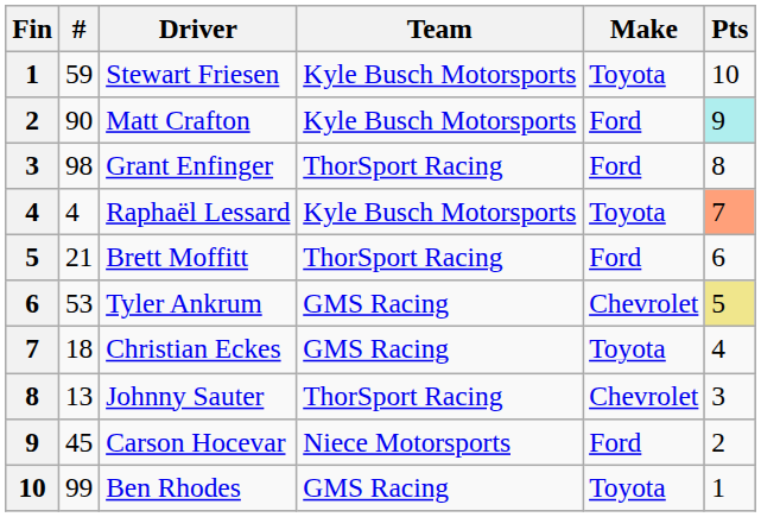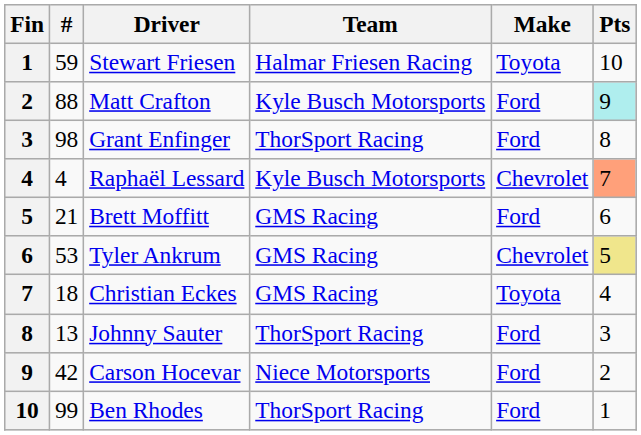 <table class="wikitable" style="font-size:95%">
 <tr>
 <th>Fin</th>
 <th>#</th>
 <th>Driver</th>
 <th>Team</th>
 <th>Make</th>
 <th>Pts</th>
 </tr>
 <tr>
 <th>1</th>
 <td>59</td>
 <td><a href='#'>Stewart Friesen</a></td>
-<td><a href='#'>Kyle Busch Motorsports</a></td>
+<td><a href='#'>Halmar Friesen Racing</a></td>
 <td><a href='#'>Toyota</a></td>
 <td>10</td>
 </tr>
 <tr>
 <th>2</th>
-<td>90</td>
+<td>88</td>
 <td><a href='#'>Matt Crafton</a></td>
 <td><a href='#'>Kyle Busch Motorsports</a></td>
 <td><a href='#'>Ford</a></td>
 <td style="background: paleturquoise;">9</td>
 </tr>
 <tr>
 <th>3</th>
 <td>98</td>
 <td><a href='#'>Grant Enfinger</a></td>
 <td><a href='#'>ThorSport Racing</a></td>
 <td><a href='#'>Ford</a></td>
 <td>8</td>
 </tr>
 <tr>
 <th>4</th>
 <td>4</td>
 <td><a href='#'>Raphaël Lessard</a></td>
 <td><a href='#'>Kyle Busch Motorsports</a></td>
-<td><a href='#'>Toyota</a></td>
+<td><a href='#'>Chevrolet</a></td>
 <td style="background: lightsalmon;">7</td>
 </tr>
 <tr>
 <th>5</th>
 <td>21</td>
 <td><a href='#'>Brett Moffitt</a></td>
-<td><a href='#'>ThorSport Racing</a></td>
+<td><a href='#'>GMS Racing</a></td>
 <td><a href='#'>Ford</a></td>
 <td>6</td>
 </tr>
 <tr>
 <th>6</th>
 <td>53</td>
 <td><a href='#'>Tyler Ankrum</a></td>
 <td><a href='#'>GMS Racing</a></td>
 <td><a href='#'>Chevrolet</a></td>
 <td style="background: khaki;">5</td>
 </tr>
 <tr>
 <th>7</th>
 <td>18</td>
 <td><a href='#'>Christian Eckes</a></td>
 <td><a href='#'>GMS Racing</a></td>
 <td><a href='#'>Toyota</a></td>
 <td>4</td>
 </tr>
 <tr>
 <th>8</th>
 <td>13</td>
 <td><a href='#'>Johnny Sauter</a></td>
 <td><a href='#'>ThorSport Racing</a></td>
-<td><a href='#'>Chevrolet</a></td>
+<td><a href='#'>Ford</a></td>
 <td>3</td>
 </tr>
 <tr>
 <th>9</th>
-<td>45</td>
+<td>42</td>
 <td><a href='#'>Carson Hocevar</a></td>
 <td><a href='#'>Niece Motorsports</a></td>
 <td><a href='#'>Ford</a></td>
 <td>2</td>
 </tr>
 <tr>
 <th>10</th>
 <td>99</td>
 <td><a href='#'>Ben Rhodes</a></td>
-<td><a href='#'>GMS Racing</a></td>
-<td><a href='#'>Toyota</a></td>
+<td><a href='#'>ThorSport Racing</a></td>
+<td><a href='#'>Ford</a></td>
 <td>1</td>
 </tr>
 </table>
